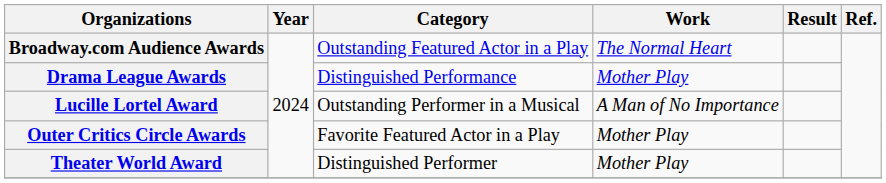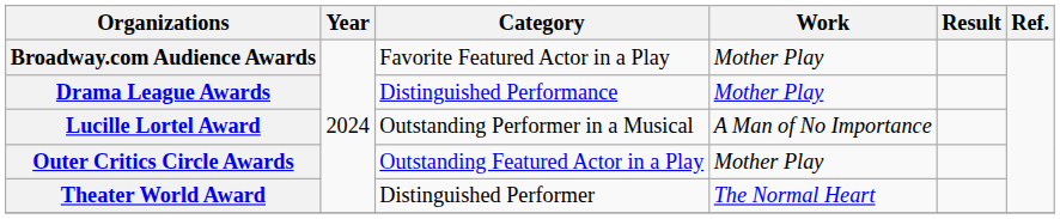 <table class="wikitable sortable plainrowheaders">
 <tr>
 <th>Organizations</th>
 <th>Year</th>
 <th>Category</th>
 <th>Work</th>
 <th>Result</th>
 <th class="unsortable">Ref.</th>
 </tr>
 <tr>
 <th rowspan="1" scope="row">Broadway.com Audience Awards</th>
 <td rowspan="5">2024</td>
-<td><a href='#'>Outstanding Featured Actor in a Play</a></td>
-<td><em><a href='#'>The Normal Heart</a></em></td>
+<td>Favorite Featured Actor in a Play</td>
+<td><em>Mother Play</em></td>
 <td></td>
 <td rowspan=5></td>
 </tr>
 <tr>
 <th rowspan="1" scope="row"><a href='#'>Drama League Awards</a></th>
 <td><a href='#'>Distinguished Performance</a></td>
 <td rowspan="1"><em><a href='#'>Mother Play</a></em></td>
 <td></td>
 </tr>
 <tr>
 <th rowspan="1" scope="row"><a href='#'>Lucille Lortel Award</a></th>
 <td>Outstanding Performer in a Musical</td>
 <td><em>A Man of No Importance</em></td>
 <td></td>
 </tr>
 <tr>
 <th rowspan="1" scope="row"><a href='#'>Outer Critics Circle Awards</a></th>
-<td>Favorite Featured Actor in a Play</td>
+<td><a href='#'>Outstanding Featured Actor in a Play</a></td>
 <td><em>Mother Play</em></td>
 <td></td>
 </tr>
 <tr>
 <th rowspan="1" scope="row"><a href='#'>Theater World Award</a></th>
 <td>Distinguished Performer</td>
-<td><em>Mother Play</em></td>
+<td><em><a href='#'>The Normal Heart</a></em></td>
 <td></td>
 </tr>
 <tr>
 </tr>
 </table>
